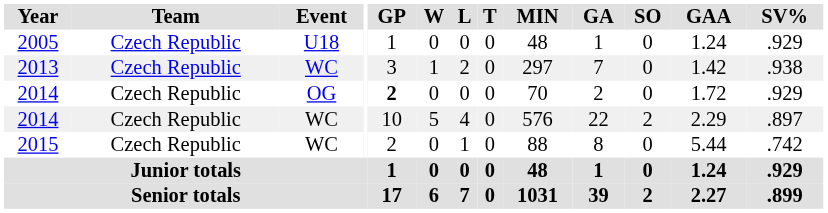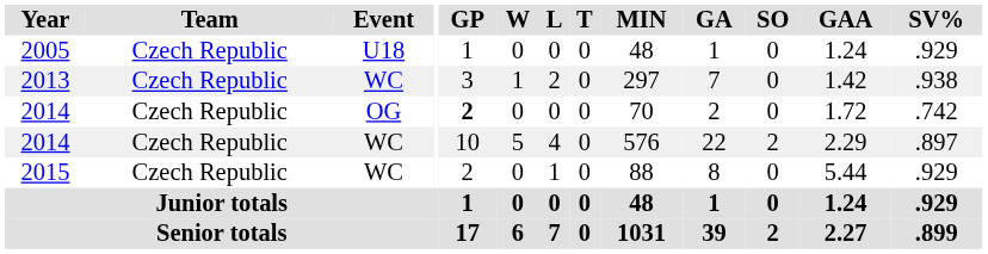 <table border="0" cellpadding="1" cellspacing="0" ID="Table3" style="text-align:center; width:40em">
 <tr ALIGN="center" bgcolor="#e0e0e0">
 <th>Year</th>
 <th>Team</th>
 <th>Event</th>
 <th rowspan="99" bgcolor="#ffffff"></th>
 <th>GP</th>
 <th>W</th>
 <th>L</th>
 <th>T</th>
 <th>MIN</th>
 <th>GA</th>
 <th>SO</th>
 <th>GAA</th>
 <th>SV%</th>
 </tr>
 <tr>
 <td><a href='#'>2005</a></td>
 <td><a href='#'>Czech Republic</a></td>
 <td><a href='#'>U18</a></td>
 <td>1</td>
 <td>0</td>
 <td>0</td>
 <td>0</td>
 <td>48</td>
 <td>1</td>
 <td>0</td>
 <td>1.24</td>
 <td>.929</td>
 </tr>
 <tr bgcolor="#f0f0f0">
 <td><a href='#'>2013</a></td>
 <td><a href='#'>Czech Republic</a></td>
 <td><a href='#'>WC</a></td>
 <td>3</td>
 <td>1</td>
 <td>2</td>
 <td>0</td>
 <td>297</td>
 <td>7</td>
 <td>0</td>
 <td>1.42</td>
 <td>.938</td>
 </tr>
 <tr>
 <td><a href='#'>2014</a></td>
 <td>Czech Republic</td>
 <td><a href='#'>OG</a></td>
 <td><strong>2</strong></td>
 <td>0</td>
 <td>0</td>
 <td>0</td>
 <td>70</td>
 <td>2</td>
 <td>0</td>
 <td>1.72</td>
-<td>.929</td>
+<td>.742</td>
 </tr>
 <tr bgcolor="#f0f0f0">
 <td><a href='#'>2014</a></td>
 <td>Czech Republic</td>
 <td>WC</td>
 <td>10</td>
 <td>5</td>
 <td>4</td>
 <td>0</td>
 <td>576</td>
 <td>22</td>
 <td>2</td>
 <td>2.29</td>
 <td>.897</td>
 </tr>
 <tr>
 <td><a href='#'>2015</a></td>
 <td>Czech Republic</td>
 <td>WC</td>
 <td>2</td>
 <td>0</td>
 <td>1</td>
 <td>0</td>
 <td>88</td>
 <td>8</td>
 <td>0</td>
 <td>5.44</td>
-<td>.742</td>
+<td>.929</td>
 </tr>
 <tr bgcolor="#e0e0e0">
 <th colspan=4>Junior totals</th>
 <th>1</th>
 <th>0</th>
 <th>0</th>
 <th>0</th>
 <th>48</th>
 <th>1</th>
 <th>0</th>
 <th>1.24</th>
 <th>.929</th>
 </tr>
 <tr bgcolor="#e0e0e0">
 <th colspan=4>Senior totals</th>
 <th>17</th>
 <th>6</th>
 <th>7</th>
 <th>0</th>
 <th>1031</th>
 <th>39</th>
 <th>2</th>
 <th>2.27</th>
 <th>.899</th>
 </tr>
 </table>
